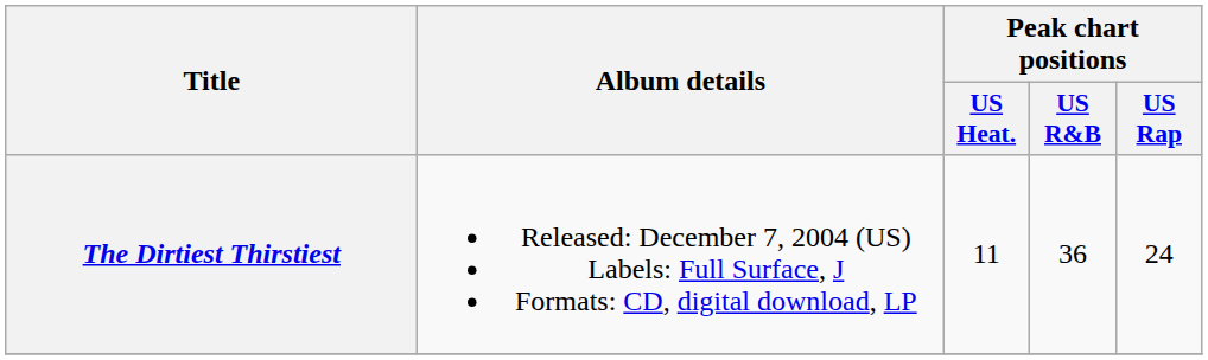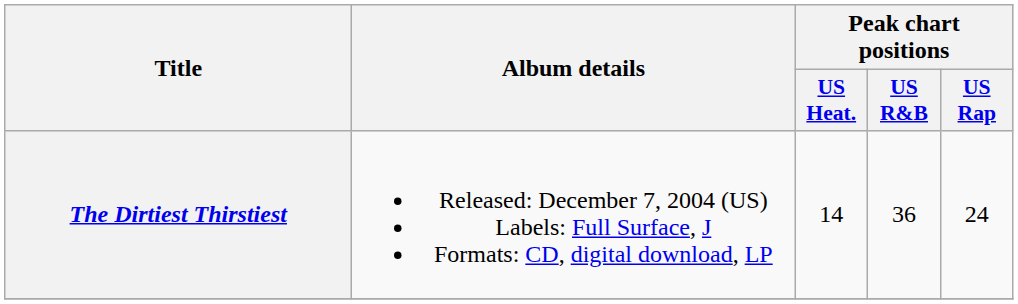 <table class="wikitable plainrowheaders" style="text-align:center;" border="1">
 <tr>
 <th scope="col" rowspan="2" style="width:14em;">Title</th>
 <th scope="col" rowspan="2" style="width:18em;">Album details</th>
 <th scope="col" colspan="3">Peak chart positions</th>
 </tr>
 <tr>
 <th scope="col" style="width:2.9em;font-size:90%;"><a href='#'>US<br>Heat.</a><br></th>
 <th scope="col" style="width:2.9em;font-size:90%;"><a href='#'>US<br>R&B</a><br></th>
 <th scope="col" style="width:2.9em;font-size:90%;"><a href='#'>US<br>Rap</a><br></th>
 </tr>
 <tr>
 <th scope="row"><em><a href='#'>The Dirtiest Thirstiest</a></em></th>
 <td><br><ul><li>Released: December 7, 2004 <span>(US)</span></li><li>Labels: <a href='#'>Full Surface</a>, <a href='#'>J</a></li><li>Formats: <a href='#'>CD</a>, <a href='#'>digital download</a>, <a href='#'>LP</a></li></ul></td>
-<td>11</td>
+<td>14</td>
 <td>36</td>
 <td>24</td>
 </tr>
 <tr>
 </tr>
 </table>
